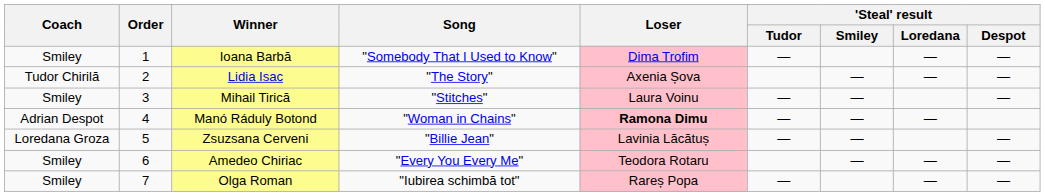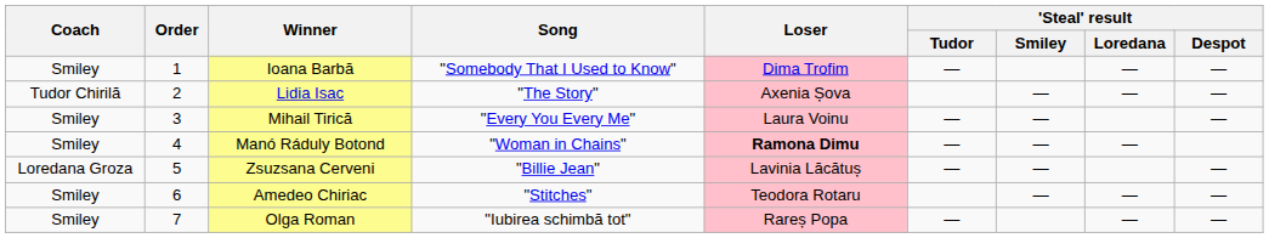 <table class="wikitable" style="text-align: center; width:100%;">
 <tr>
 <th rowspan="2" style="width:11%;">Coach</th>
 <th rowspan="2" style="width:05%;">Order</th>
 <th rowspan="2" style="width:16%;">Winner</th>
 <th rowspan="2" style="width:23%;">Song</th>
 <th rowspan="2" style="width:16%;">Loser</th>
 <th colspan="4" style="width:28%;">'Steal' result</th>
 </tr>
 <tr>
 <th style="width:07%;">Tudor</th>
 <th style="width:07%;">Smiley</th>
 <th style="width:07%;">Loredana</th>
 <th style="width:07%;">Despot</th>
 </tr>
 <tr>
 <td>Smiley</td>
 <td>1</td>
 <td bgcolor="#fdfc8f">Ioana Barbă</td>
 <td>"<a href='#'>Somebody That I Used to Know</a>"</td>
 <td bgcolor="pink"><a href='#'>Dima Trofim</a></td>
 <td>—</td>
 <td></td>
 <td>—</td>
 <td>—</td>
 </tr>
 <tr>
 <td>Tudor Chirilă</td>
 <td>2</td>
 <td bgcolor="#fdfc8f"><a href='#'>Lidia Isac</a></td>
 <td>"<a href='#'>The Story</a>"</td>
 <td bgcolor="pink">Axenia Șova</td>
 <td></td>
 <td>—</td>
 <td>—</td>
 <td>—</td>
 </tr>
 <tr>
 <td>Smiley</td>
 <td>3</td>
 <td bgcolor="#fdfc8f">Mihail Tirică</td>
-<td>"<a href='#'>Stitches</a>"</td>
+<td>"<a href='#'>Every You Every Me</a>"</td>
 <td bgcolor="pink">Laura Voinu</td>
 <td>—</td>
 <td>—</td>
 <td></td>
 <td>—</td>
 </tr>
 <tr>
-<td>Adrian Despot</td>
+<td>Smiley</td>
 <td>4</td>
 <td bgcolor="#fdfc8f">Manó Ráduly Botond</td>
 <td>"<a href='#'>Woman in Chains</a>"</td>
 <td bgcolor="pink"><strong>Ramona Dimu</strong></td>
 <td>—</td>
 <td>—</td>
 <td>—</td>
 <td></td>
 </tr>
 <tr>
 <td>Loredana Groza</td>
 <td>5</td>
 <td bgcolor="#fdfc8f">Zsuzsana Cerveni</td>
 <td>"<a href='#'>Billie Jean</a>"</td>
 <td bgcolor="pink">Lavinia Lăcătuș</td>
 <td>—</td>
 <td>—</td>
 <td></td>
 <td>—</td>
 </tr>
 <tr>
 <td>Smiley</td>
 <td>6</td>
 <td bgcolor="#fdfc8f">Amedeo Chiriac</td>
-<td>"<a href='#'>Every You Every Me</a>"</td>
+<td>"<a href='#'>Stitches</a>"</td>
 <td bgcolor="pink">Teodora Rotaru</td>
 <td></td>
 <td>—</td>
 <td>—</td>
 <td>—</td>
 </tr>
 <tr>
 <td>Smiley</td>
 <td>7</td>
 <td bgcolor="#fdfc8f">Olga Roman</td>
 <td>"Iubirea schimbă tot"</td>
 <td bgcolor="pink">Rareș Popa</td>
 <td>—</td>
 <td></td>
 <td>—</td>
 <td>—</td>
 </tr>
 </table>
